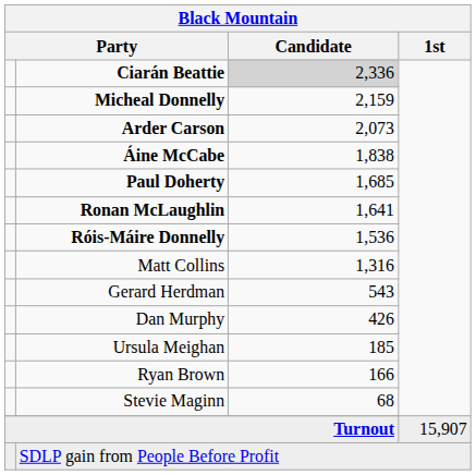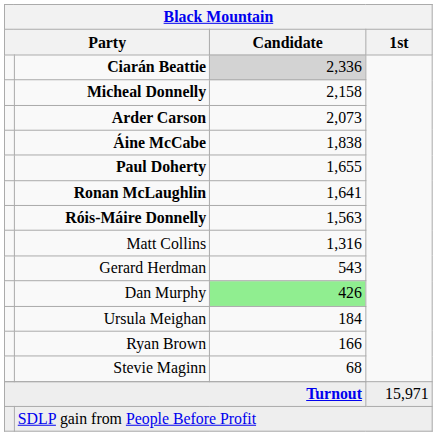 <table class="wikitable">
 <tr>
 <th colspan="4" align="center"><a href='#'>Black Mountain</a></th>
 </tr>
 <tr>
 <th colspan="2" align="center" width=200>Party</th>
 <th width=150>Candidate</th>
 <th width=60>1st </th>
 </tr>
 <tr>
 <td></td>
 <td align="right"><strong>Ciarán Beattie</strong></td>
 <td align="right" style="background: lightgrey;">2,336</td>
 </tr>
 <tr>
 <td></td>
 <td align="right"><strong>Micheal Donnelly</strong></td>
-<td align="right">2,159</td>
+<td align="right">2,158</td>
 </tr>
 <tr>
 <td></td>
 <td align="right"><strong>Arder Carson</strong></td>
 <td align="right">2,073</td>
 </tr>
 <tr>
 <td></td>
 <td align="right"><strong>Áine McCabe</strong></td>
 <td align="right">1,838</td>
 </tr>
 <tr>
 <td></td>
 <td align="right"><strong>Paul Doherty</strong></td>
-<td align="right">1,685</td>
+<td align="right">1,655</td>
 </tr>
 <tr>
 <td></td>
 <td align="right"><strong>Ronan McLaughlin</strong></td>
 <td align="right">1,641</td>
 </tr>
 <tr>
 <td></td>
 <td align="right"><strong>Róis-Máire Donnelly</strong></td>
-<td align="right">1,536</td>
+<td align="right">1,563</td>
 </tr>
 <tr>
 <td></td>
 <td align="right">Matt Collins</td>
 <td align="right">1,316</td>
 </tr>
 <tr>
 <td></td>
 <td align="right">Gerard Herdman</td>
 <td align="right">543</td>
 </tr>
 <tr>
 <td></td>
 <td align="right">Dan Murphy</td>
-<td align="right">426</td>
+<td align="right" style="background: lightgreen;">426</td>
 </tr>
 <tr>
 <td></td>
 <td align="right">Ursula Meighan</td>
-<td align="right">185</td>
+<td align="right">184</td>
 </tr>
 <tr>
 <td></td>
 <td align="right">Ryan Brown</td>
 <td align="right">166</td>
 </tr>
 <tr>
 <td></td>
 <td align="right">Stevie Maginn</td>
 <td align="right">68</td>
 </tr>
 <tr>
 </tr>
 <tr bgcolor="EEEEEE">
 <td colspan=3 align="right"><strong><a href='#'>Turnout</a></strong></td>
-<td align="right">15,907</td>
+<td align="right">15,971</td>
 </tr>
 <tr bgcolor="EEEEEE">
 <td bgcolor=></td>
 <td colspan=4 bgcolor="EEEEEE"><a href='#'>SDLP</a> gain from <a href='#'>People Before Profit</a></td>
 </tr>
 </table>
